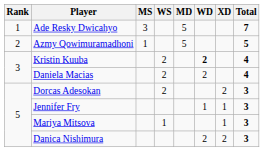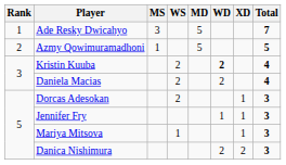 <table class=wikitable style="font-size:95%; text-align:center">
 <tr>
 <th>Rank</th>
 <th>Player</th>
 <th>MS</th>
 <th>WS</th>
 <th>MD</th>
 <th>WD</th>
 <th>XD</th>
 <th>Total</th>
 </tr>
 <tr>
 <td>1</td>
 <td align="left"> <a href='#'>Ade Resky Dwicahyo</a></td>
 <td>3</td>
 <td></td>
 <td>5</td>
 <td></td>
 <td></td>
 <td><strong>7</strong></td>
 </tr>
 <tr>
 <td>2</td>
 <td align="left"> <a href='#'>Azmy Qowimuramadhoni</a></td>
 <td>1</td>
 <td></td>
 <td>5</td>
 <td></td>
 <td></td>
 <td><strong>5</strong></td>
 </tr>
 <tr>
 <td rowspan="2">3</td>
 <td align="left"> <a href='#'>Kristin Kuuba</a></td>
 <td></td>
 <td>2</td>
 <td></td>
 <td><strong>2</strong></td>
 <td></td>
 <td><strong>4</strong></td>
 </tr>
 <tr>
 <td align="left"> <a href='#'>Daniela Macias</a></td>
 <td></td>
 <td>2</td>
 <td></td>
 <td>2</td>
 <td></td>
 <td><strong>4</strong></td>
 </tr>
 <tr>
 <td rowspan="4">5</td>
 <td align="left"> <a href='#'>Dorcas Adesokan</a></td>
 <td></td>
 <td>2</td>
 <td></td>
 <td></td>
-<td>2</td>
+<td>1</td>
 <td><strong>3</strong></td>
 </tr>
 <tr>
 <td align="left"> <a href='#'>Jennifer Fry</a></td>
 <td></td>
 <td></td>
 <td></td>
 <td>1</td>
 <td>1</td>
 <td><strong>3</strong></td>
 </tr>
 <tr>
 <td align="left"> <a href='#'>Mariya Mitsova</a></td>
 <td></td>
 <td>1</td>
 <td></td>
 <td></td>
 <td>1</td>
 <td><strong>3</strong></td>
 </tr>
 <tr>
 <td align="left"> <a href='#'>Danica Nishimura</a></td>
 <td></td>
 <td></td>
 <td></td>
 <td>2</td>
 <td>2</td>
 <td><strong>3</strong></td>
 </tr>
 </table>
